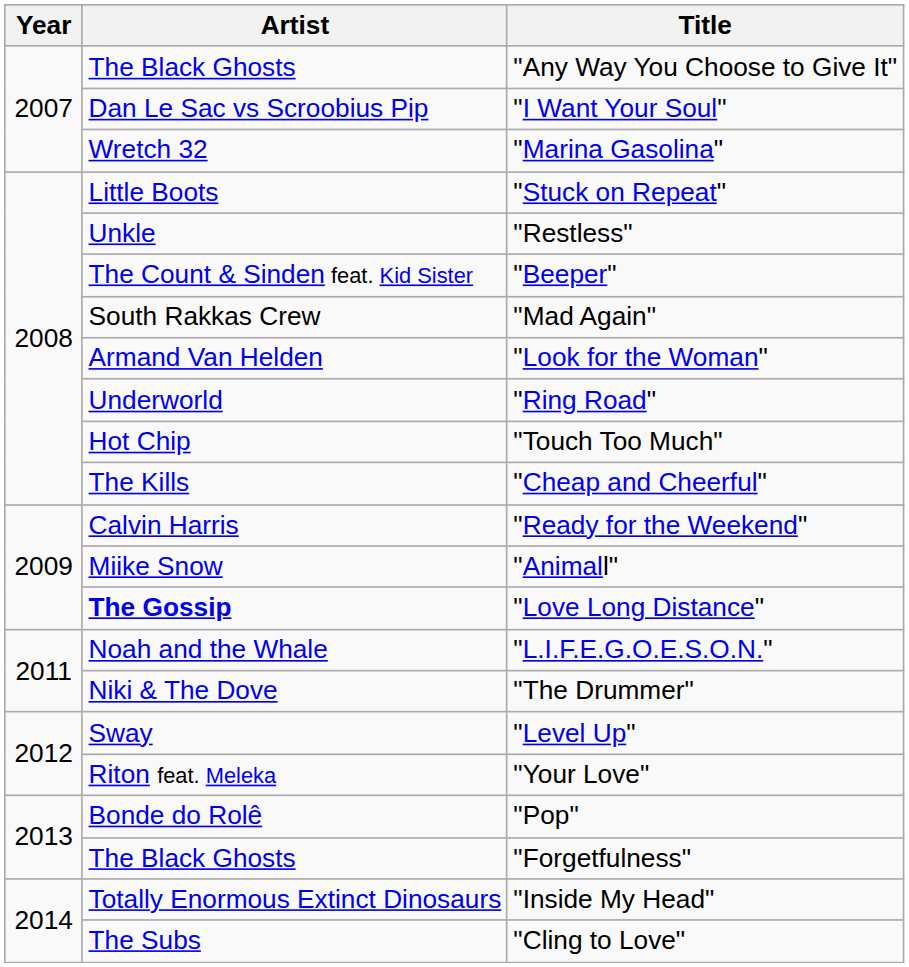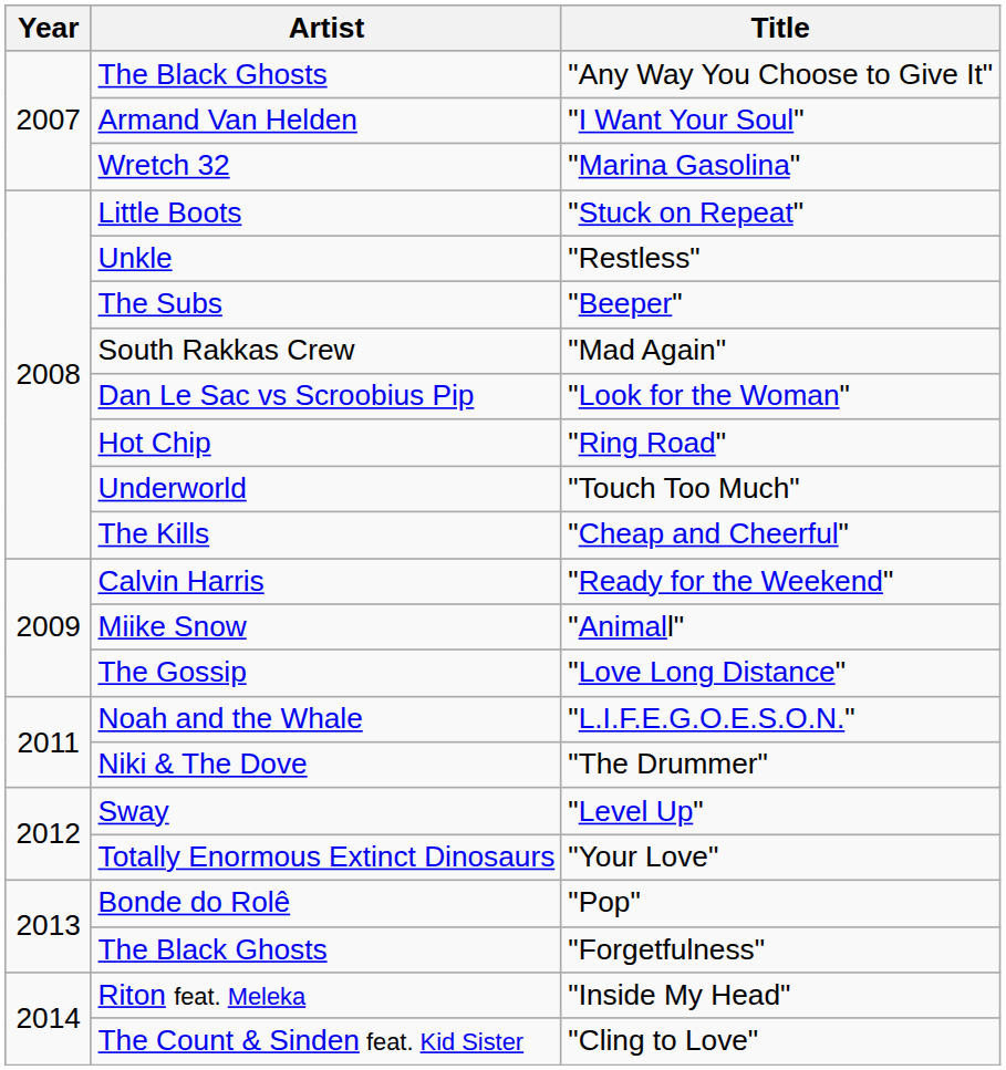 <table class="wikitable">
 <tr>
 <th style="vertical-align:top; text-align:center; width:40px;">Year</th>
 <th>Artist</th>
 <th>Title</th>
 </tr>
 <tr>
 <td style="text-align:center;"  rowspan="3">2007</td>
 <td><a href='#'>The Black Ghosts</a></td>
 <td>"Any Way You Choose to Give It"</td>
 </tr>
 <tr>
-<td><a href='#'>Dan Le Sac vs Scroobius Pip</a></td>
+<td><a href='#'>Armand Van Helden</a></td>
 <td>"<a href='#'>I Want Your Soul</a>"</td>
 </tr>
 <tr>
 <td><a href='#'>Wretch 32</a></td>
 <td>"<a href='#'>Marina Gasolina</a>"</td>
 </tr>
 <tr>
 <td style="text-align:center;"  rowspan="8">2008</td>
 <td><a href='#'>Little Boots</a></td>
 <td>"<a href='#'>Stuck on Repeat</a>"</td>
 </tr>
 <tr>
 <td><a href='#'>Unkle</a></td>
 <td>"Restless"</td>
 </tr>
 <tr>
-<td><a href='#'>The Count & Sinden</a><small> feat. <a href='#'>Kid Sister</a></small></td>
+<td><a href='#'>The Subs</a></td>
 <td>"<a href='#'>Beeper</a>"</td>
 </tr>
 <tr>
 <td>South Rakkas Crew</td>
 <td>"Mad Again"</td>
 </tr>
 <tr>
-<td><a href='#'>Armand Van Helden</a></td>
+<td><a href='#'>Dan Le Sac vs Scroobius Pip</a></td>
 <td>"<a href='#'>Look for the Woman</a>"</td>
 </tr>
 <tr>
-<td><a href='#'>Underworld</a></td>
+<td><a href='#'>Hot Chip</a></td>
 <td>"<a href='#'>Ring Road</a>"</td>
 </tr>
 <tr>
-<td><a href='#'>Hot Chip</a></td>
+<td><a href='#'>Underworld</a></td>
 <td>"Touch Too Much"</td>
 </tr>
 <tr>
 <td><a href='#'>The Kills</a></td>
 <td>"<a href='#'>Cheap and Cheerful</a>"</td>
 </tr>
 <tr>
 <td style="text-align:center;"  rowspan="3">2009</td>
 <td><a href='#'>Calvin Harris</a></td>
 <td>"<a href='#'>Ready for the Weekend</a>"</td>
 </tr>
 <tr>
 <td><a href='#'>Miike Snow</a></td>
 <td>"<a href='#'>Animal</a>l"</td>
 </tr>
 <tr>
-<td><strong><a href='#'>The Gossip</a></strong></td>
+<td><a href='#'>The Gossip</a></td>
 <td>"<a href='#'>Love Long Distance</a>"</td>
 </tr>
 <tr>
 <td style="text-align:center;"  rowspan="2">2011</td>
 <td><a href='#'>Noah and the Whale</a></td>
 <td>"<a href='#'>L.I.F.E.G.O.E.S.O.N.</a>"</td>
 </tr>
 <tr>
 <td><a href='#'>Niki & The Dove</a></td>
 <td>"The Drummer"</td>
 </tr>
 <tr>
 <td style="text-align:center;"  rowspan="2">2012</td>
 <td><a href='#'>Sway</a></td>
 <td>"<a href='#'>Level Up</a>"</td>
 </tr>
 <tr>
-<td><a href='#'>Riton</a> <small>feat. <a href='#'>Meleka</a></small></td>
+<td><a href='#'>Totally Enormous Extinct Dinosaurs</a></td>
 <td>"Your Love"</td>
 </tr>
 <tr>
 <td style="text-align:center;"  rowspan="2">2013</td>
 <td><a href='#'>Bonde do Rolê</a></td>
 <td>"Pop"</td>
 </tr>
 <tr>
 <td><a href='#'>The Black Ghosts</a></td>
 <td>"Forgetfulness"</td>
 </tr>
 <tr>
 <td style="text-align:center;"  rowspan="2">2014</td>
-<td><a href='#'>Totally Enormous Extinct Dinosaurs</a></td>
+<td><a href='#'>Riton</a> <small>feat. <a href='#'>Meleka</a></small></td>
 <td>"Inside My Head"</td>
 </tr>
 <tr>
-<td><a href='#'>The Subs</a></td>
+<td><a href='#'>The Count & Sinden</a><small> feat. <a href='#'>Kid Sister</a></small></td>
 <td>"Cling to Love"</td>
 </tr>
 </table>
